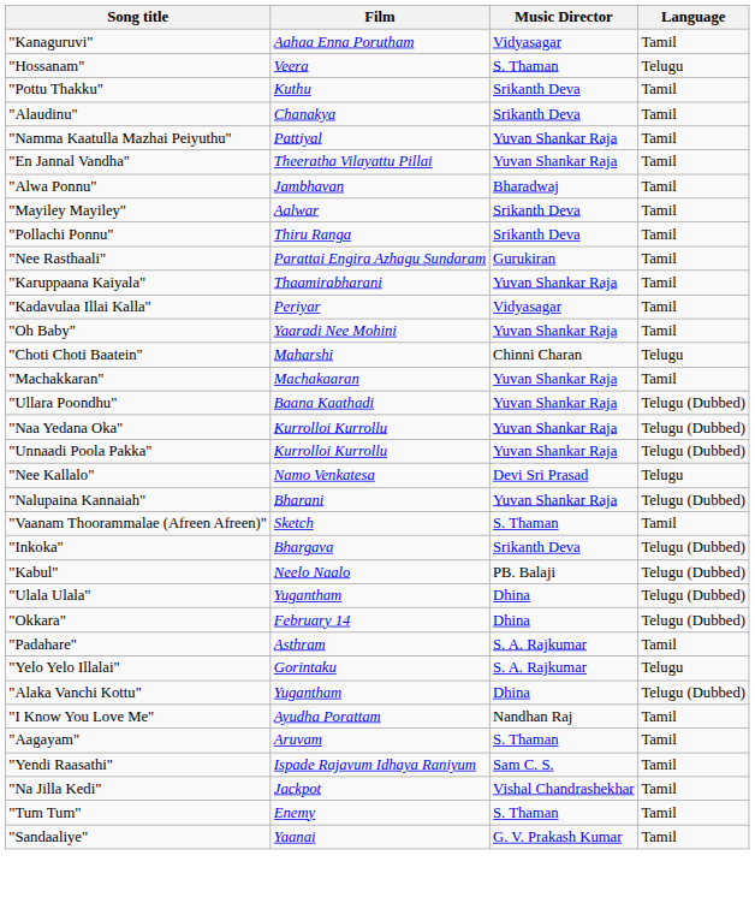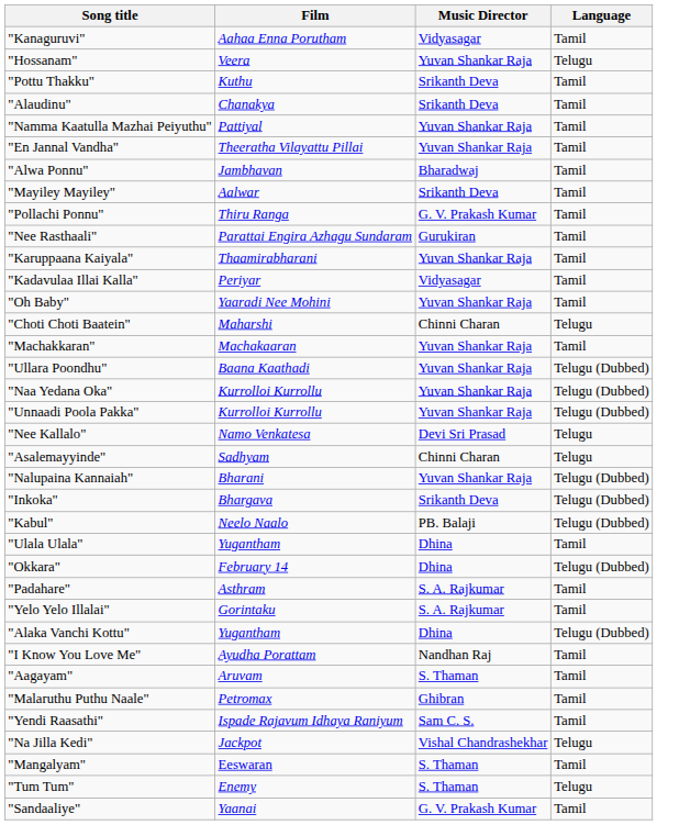 <table class="wikitable sortable">
 <tr>
 <th>Song title</th>
 <th>Film</th>
 <th>Music Director</th>
 <th>Language</th>
 </tr>
 <tr>
 <td>"Kanaguruvi"</td>
 <td><em><a href='#'>Aahaa Enna Porutham</a></em></td>
 <td><a href='#'>Vidyasagar</a></td>
 <td>Tamil</td>
 </tr>
 <tr>
 <td>"Hossanam"</td>
 <td><em><a href='#'>Veera</a></em></td>
-<td><a href='#'>S. Thaman</a></td>
+<td><a href='#'>Yuvan Shankar Raja</a></td>
 <td>Telugu</td>
 </tr>
 <tr>
 <td>"Pottu Thakku"</td>
 <td><em><a href='#'>Kuthu</a></em></td>
 <td><a href='#'>Srikanth Deva</a></td>
 <td>Tamil</td>
 </tr>
 <tr>
 <td>"Alaudinu"</td>
 <td><em><a href='#'>Chanakya</a></em></td>
 <td><a href='#'>Srikanth Deva</a></td>
 <td>Tamil</td>
 </tr>
 <tr>
 <td>"Namma Kaatulla  Mazhai Peiyuthu"</td>
 <td><em><a href='#'>Pattiyal</a></em></td>
 <td><a href='#'>Yuvan Shankar Raja</a></td>
 <td>Tamil</td>
 </tr>
 <tr>
 <td>"En Jannal Vandha"</td>
 <td><em><a href='#'>Theeratha Vilayattu Pillai</a></em></td>
 <td><a href='#'>Yuvan Shankar Raja</a></td>
 <td>Tamil</td>
 </tr>
 <tr>
 <td>"Alwa Ponnu"</td>
 <td><em><a href='#'>Jambhavan</a></em></td>
 <td><a href='#'>Bharadwaj</a></td>
 <td>Tamil</td>
 </tr>
 <tr>
 <td>"Mayiley Mayiley"</td>
 <td><em><a href='#'>Aalwar</a></em></td>
 <td><a href='#'>Srikanth Deva</a></td>
 <td>Tamil</td>
 </tr>
 <tr>
 <td>"Pollachi Ponnu"</td>
 <td><em><a href='#'>Thiru Ranga</a></em></td>
-<td><a href='#'>Srikanth Deva</a></td>
+<td><a href='#'>G. V. Prakash Kumar</a></td>
 <td>Tamil</td>
 </tr>
 <tr>
 <td>"Nee Rasthaali"</td>
 <td><em><a href='#'>Parattai Engira Azhagu Sundaram</a></em></td>
 <td><a href='#'>Gurukiran</a></td>
 <td>Tamil</td>
 </tr>
 <tr>
 <td>"Karuppaana Kaiyala"</td>
 <td><em><a href='#'>Thaamirabharani</a></em></td>
 <td><a href='#'>Yuvan Shankar Raja</a></td>
 <td>Tamil</td>
 </tr>
 <tr>
 <td>"Kadavulaa Illai Kalla"</td>
 <td><em><a href='#'>Periyar</a></em></td>
 <td><a href='#'>Vidyasagar</a></td>
 <td>Tamil</td>
 </tr>
 <tr>
 <td>"Oh Baby"</td>
 <td><em><a href='#'>Yaaradi Nee Mohini</a></em></td>
 <td><a href='#'>Yuvan Shankar Raja</a></td>
 <td>Tamil</td>
 </tr>
 <tr>
 <td>"Choti Choti Baatein"</td>
 <td><em><a href='#'>Maharshi</a></em></td>
 <td>Chinni Charan</td>
 <td>Telugu</td>
 </tr>
 <tr>
 <td>"Machakkaran"</td>
 <td><em><a href='#'>Machakaaran</a></em></td>
 <td><a href='#'>Yuvan Shankar Raja</a></td>
 <td>Tamil</td>
 </tr>
 <tr>
 <td>"Ullara Poondhu"</td>
 <td><em><a href='#'>Baana Kaathadi</a></em></td>
 <td><a href='#'>Yuvan Shankar Raja</a></td>
 <td>Telugu (Dubbed)</td>
 </tr>
 <tr>
 <td>"Naa Yedana Oka"</td>
 <td><em><a href='#'>Kurrolloi Kurrollu</a></em></td>
 <td><a href='#'>Yuvan Shankar Raja</a></td>
 <td>Telugu (Dubbed)</td>
 </tr>
 <tr>
 <td>"Unnaadi Poola Pakka"</td>
 <td><em><a href='#'>Kurrolloi Kurrollu</a></em></td>
 <td><a href='#'>Yuvan Shankar Raja</a></td>
 <td>Telugu (Dubbed)</td>
 </tr>
 <tr>
 <td>"Nee Kallalo"</td>
 <td><em><a href='#'>Namo Venkatesa</a></em></td>
 <td><a href='#'>Devi Sri Prasad</a></td>
 <td>Telugu</td>
 </tr>
 <tr>
+<td>"Asalemayyinde"</td>
+<td><em><a href='#'>Sadhyam</a></em></td>
+<td>Chinni Charan</td>
+<td>Telugu</td>
+</tr>
+<tr>
 <td>"Nalupaina Kannaiah"</td>
 <td><em><a href='#'>Bharani</a></em></td>
 <td><a href='#'>Yuvan Shankar Raja</a></td>
 <td>Telugu (Dubbed)</td>
-</tr>
-<tr>
-<td>"Vaanam Thoorammalae (Afreen Afreen)"</td>
-<td><em><a href='#'>Sketch</a></em></td>
-<td><a href='#'>S. Thaman</a></td>
-<td>Tamil</td>
 </tr>
 <tr>
 <td>"Inkoka"</td>
 <td><em><a href='#'>Bhargava</a></em></td>
 <td><a href='#'>Srikanth Deva</a></td>
 <td>Telugu (Dubbed)</td>
 </tr>
 <tr>
 <td>"Kabul"</td>
 <td><em><a href='#'>Neelo Naalo</a></em></td>
 <td>PB. Balaji</td>
 <td>Telugu (Dubbed)</td>
 </tr>
 <tr>
 <td>"Ulala Ulala"</td>
 <td><em><a href='#'>Yugantham</a></em></td>
 <td><a href='#'>Dhina</a></td>
-<td>Telugu (Dubbed)</td>
+<td>Tamil</td>
 </tr>
 <tr>
 <td>"Okkara"</td>
 <td><em><a href='#'>February 14</a></em></td>
 <td><a href='#'>Dhina</a></td>
 <td>Telugu (Dubbed)</td>
 </tr>
 <tr>
 <td>"Padahare"</td>
 <td><em><a href='#'>Asthram</a></em></td>
 <td><a href='#'>S. A. Rajkumar</a></td>
 <td>Tamil</td>
 </tr>
 <tr>
 <td>"Yelo Yelo Illalai"</td>
 <td><em><a href='#'>Gorintaku</a></em></td>
 <td><a href='#'>S. A. Rajkumar</a></td>
-<td>Telugu</td>
+<td>Tamil</td>
 </tr>
 <tr>
 <td>"Alaka Vanchi Kottu"</td>
 <td><em><a href='#'>Yugantham</a></em></td>
 <td><a href='#'>Dhina</a></td>
 <td>Telugu (Dubbed)</td>
 </tr>
 <tr>
 <td>"I Know You Love Me"</td>
 <td><em><a href='#'>Ayudha Porattam</a></em></td>
 <td>Nandhan Raj</td>
 <td>Tamil</td>
 </tr>
 <tr>
 <td>"Aagayam"</td>
 <td><em><a href='#'>Aruvam</a></em></td>
 <td><a href='#'>S. Thaman</a></td>
 <td>Tamil</td>
 </tr>
 <tr>
+<td>"Malaruthu Puthu Naale"</td>
+<td><a href='#'><em>Petromax</em></a></td>
+<td><a href='#'>Ghibran</a></td>
+<td>Tamil</td>
+</tr>
+<tr>
 <td>"Yendi Raasathi"</td>
 <td><em><a href='#'>Ispade Rajavum Idhaya Raniyum</a></em></td>
 <td><a href='#'>Sam C. S.</a></td>
 <td>Tamil</td>
 </tr>
 <tr>
 <td>"Na Jilla Kedi"</td>
 <td><a href='#'><em>Jackpot</em></a></td>
 <td><a href='#'>Vishal Chandrashekhar</a></td>
+<td>Telugu</td>
+</tr>
+<tr>
+<td>"Mangalyam"</td>
+<td><a href='#'>Eeswaran</a></td>
+<td><a href='#'>S. Thaman</a></td>
 <td>Tamil</td>
 </tr>
 <tr>
 <td>"Tum Tum"</td>
 <td><a href='#'><em>Enemy</em></a></td>
 <td><a href='#'>S. Thaman</a></td>
-<td>Tamil</td>
+<td>Telugu</td>
 </tr>
 <tr>
 <td>"Sandaaliye"</td>
 <td><em><a href='#'>Yaanai</a></em></td>
 <td><a href='#'>G. V. Prakash Kumar</a></td>
 <td>Tamil</td>
 </tr>
 </table>
